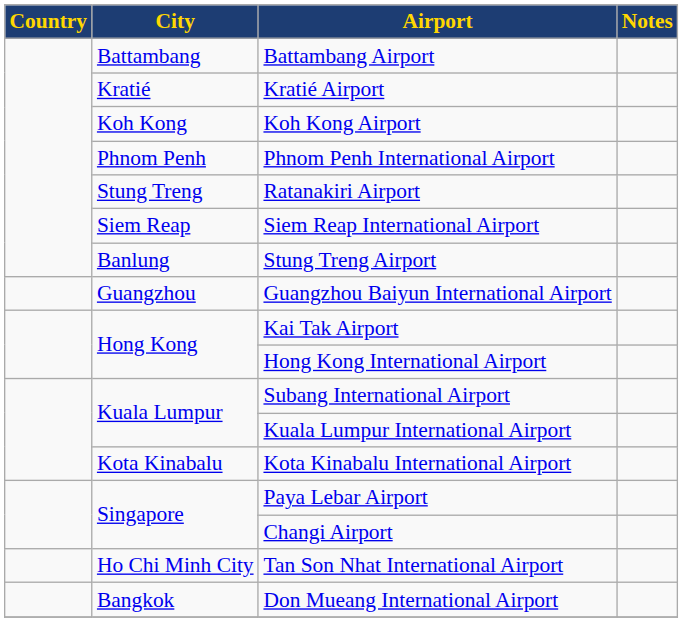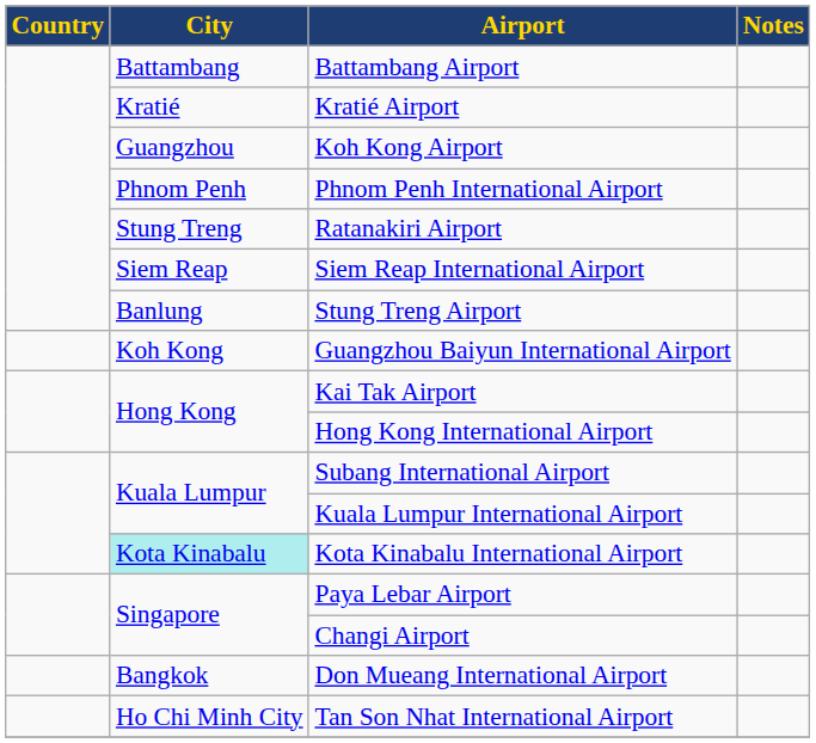 <table class="wikitable sortable toccolors">
 <tr>
 <th style="color:Gold; background:#1d3d73;">Country</th>
 <th style="color:Gold; background:#1d3d73;">City</th>
 <th style="color:Gold; background:#1d3d73;">Airport</th>
 <th style="color:Gold; background:#1d3d73;" class="unsortable">Notes</th>
 </tr>
 <tr>
 <td rowspan="7"></td>
 <td><a href='#'>Battambang</a></td>
 <td><a href='#'>Battambang Airport</a></td>
 <td></td>
 </tr>
 <tr>
 <td><a href='#'>Kratié</a></td>
 <td><a href='#'>Kratié Airport</a></td>
 <td></td>
 </tr>
 <tr>
-<td><a href='#'>Koh Kong</a></td>
+<td><a href='#'>Guangzhou</a></td>
 <td><a href='#'>Koh Kong Airport</a></td>
 <td></td>
 </tr>
 <tr>
 <td><a href='#'>Phnom Penh</a></td>
 <td><a href='#'>Phnom Penh International Airport</a></td>
 <td></td>
 </tr>
 <tr>
 <td><a href='#'>Stung Treng</a></td>
 <td><a href='#'>Ratanakiri Airport</a></td>
 <td></td>
 </tr>
 <tr>
 <td><a href='#'>Siem Reap</a></td>
 <td><a href='#'>Siem Reap International Airport</a></td>
 <td></td>
 </tr>
 <tr>
 <td><a href='#'>Banlung</a></td>
 <td><a href='#'>Stung Treng Airport</a></td>
 <td></td>
 </tr>
 <tr>
 <td></td>
-<td><a href='#'>Guangzhou</a></td>
+<td><a href='#'>Koh Kong</a></td>
 <td><a href='#'>Guangzhou Baiyun International Airport</a></td>
 <td></td>
 </tr>
 <tr>
 <td rowspan="2"></td>
 <td rowspan="2"><a href='#'>Hong Kong</a></td>
 <td><a href='#'>Kai Tak Airport</a></td>
 <td></td>
 </tr>
 <tr>
 <td><a href='#'>Hong Kong International Airport</a></td>
 <td></td>
 </tr>
 <tr>
 <td rowspan="3"></td>
 <td rowspan="2"><a href='#'>Kuala Lumpur</a></td>
 <td><a href='#'>Subang International Airport</a></td>
 <td></td>
 </tr>
 <tr>
 <td><a href='#'>Kuala Lumpur International Airport</a></td>
 <td></td>
 </tr>
 <tr>
-<td><a href='#'>Kota Kinabalu</a></td>
+<td style="background: paleturquoise;"><a href='#'>Kota Kinabalu</a></td>
 <td><a href='#'>Kota Kinabalu International Airport</a></td>
 <td></td>
 </tr>
 <tr>
 <td rowspan="2"></td>
 <td rowspan="2"><a href='#'>Singapore</a></td>
 <td><a href='#'>Paya Lebar Airport</a></td>
 <td></td>
 </tr>
 <tr>
 <td><a href='#'>Changi Airport</a></td>
 <td></td>
 </tr>
 <tr>
 <td></td>
+<td><a href='#'>Bangkok</a></td>
+<td><a href='#'>Don Mueang International Airport</a></td>
+<td></td>
+</tr>
+<tr>
+<td></td>
 <td><a href='#'>Ho Chi Minh City</a></td>
 <td><a href='#'>Tan Son Nhat International Airport</a></td>
 <td></td>
 </tr>
 <tr>
-<td></td>
-<td><a href='#'>Bangkok</a></td>
-<td><a href='#'>Don Mueang International Airport</a></td>
-<td></td>
-</tr>
-<tr>
 </tr>
 </table>
